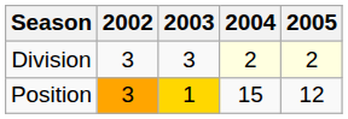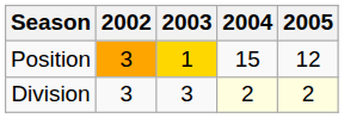 <table class="wikitable" style="text-align: Center;">
 <tr>
 <th>Season</th>
 <th>2002</th>
 <th>2003</th>
 <th>2004</th>
 <th>2005</th>
 </tr>
 <tr>
+<td>Position</td>
+<td bgcolor=FFA500>3</td>
+<td bgcolor=FFD700>1</td>
+<td>15</td>
+<td>12</td>
+</tr>
+<tr>
 <td>Division</td>
 <td>3</td>
 <td>3</td>
 <td bgcolor=#FFFFE0>2</td>
 <td bgcolor=#FFFFE0>2</td>
 </tr>
-<tr>
-<td>Position</td>
-<td bgcolor=FFA500>3</td>
-<td bgcolor=FFD700>1</td>
-<td>15</td>
-<td>12</td>
-</tr>
 </table>
